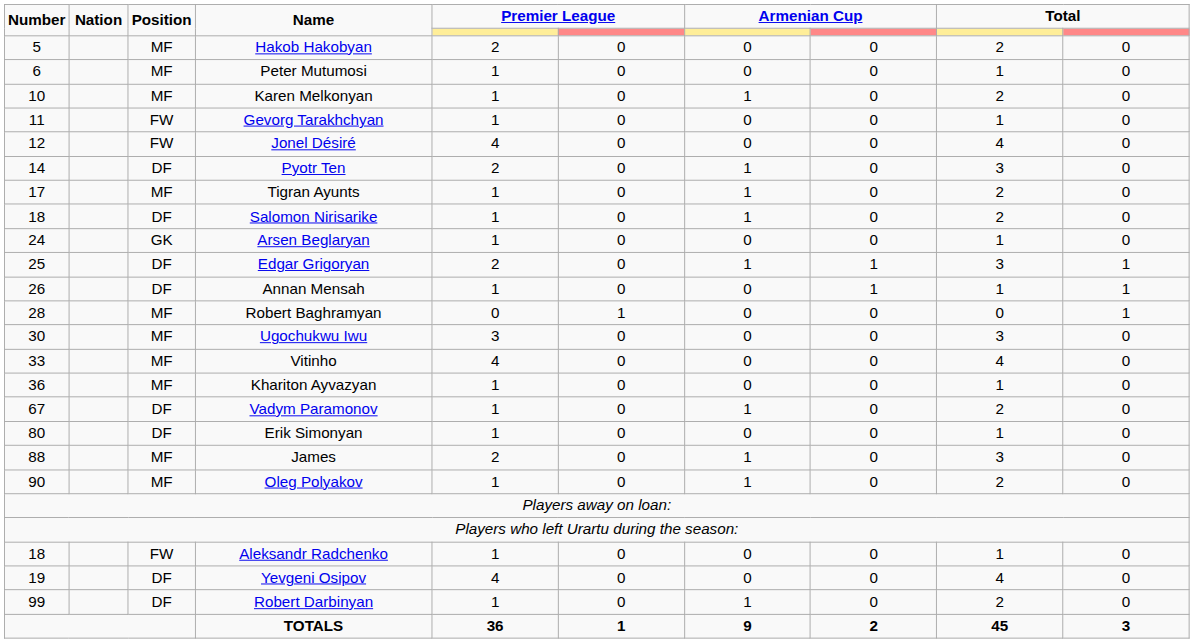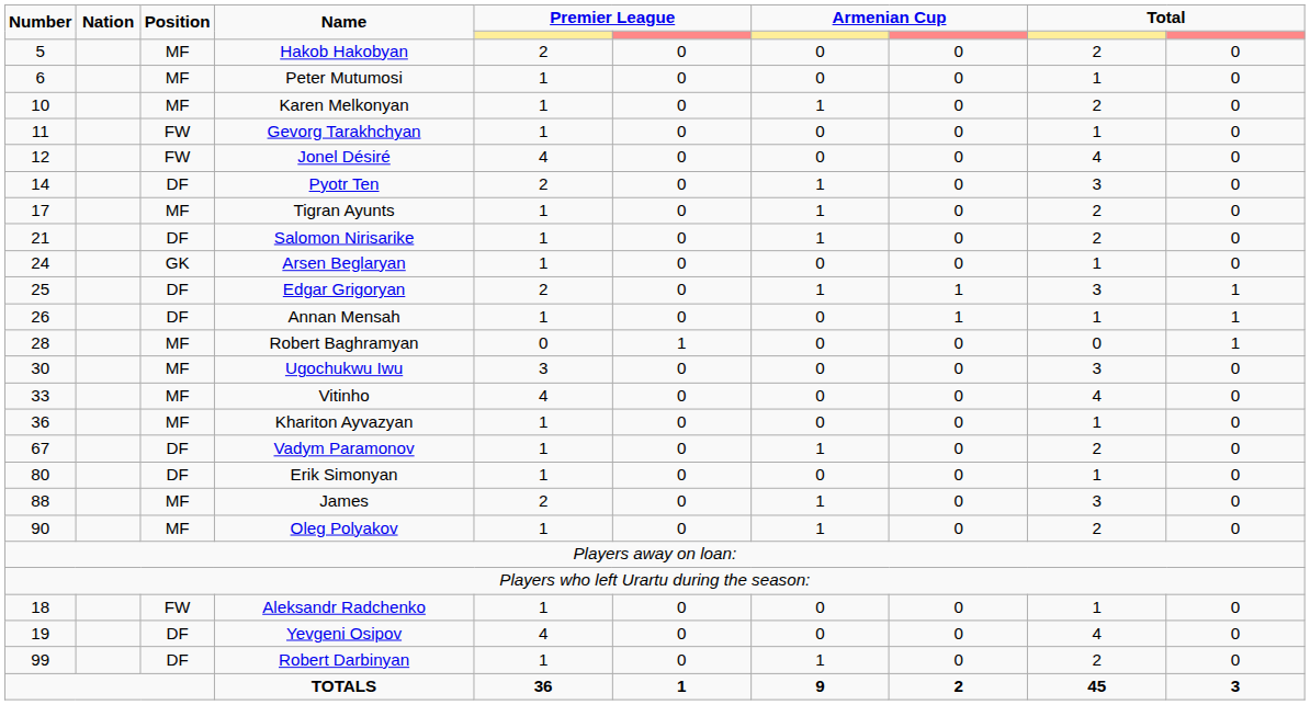 <table class="wikitable" style="text-align:center;">
 <tr>
 <td rowspan="2"  style="width:5%; text-align:center;"><strong>Number</strong></td>
 <td rowspan="2"  style="width:5%; text-align:center;"><strong>Nation</strong></td>
 <td rowspan="2"  style="width:5%; text-align:center;"><strong>Position</strong></td>
 <td rowspan="2"  style="width:20%; text-align:center;"><strong>Name</strong></td>
 <td colspan="2" style="text-align:center;"><strong><a href='#'>Premier League</a></strong></td>
 <td colspan="2" style="text-align:center;"><strong><a href='#'>Armenian Cup</a></strong></td>
 <td colspan="2" style="text-align:center;"><strong>Total</strong></td>
 </tr>
 <tr>
 <th style="width:60px; background:#fe9;"></th>
 <th style="width:60px; background:#ff8888;"></th>
 <th style="width:60px; background:#fe9;"></th>
 <th style="width:60px; background:#ff8888;"></th>
 <th style="width:60px; background:#fe9;"></th>
 <th style="width:60px; background:#ff8888;"></th>
 </tr>
 <tr>
 <td>5</td>
 <td></td>
 <td>MF</td>
 <td><a href='#'>Hakob Hakobyan</a></td>
 <td>2</td>
 <td>0</td>
 <td>0</td>
 <td>0</td>
 <td>2</td>
 <td>0</td>
 </tr>
 <tr>
 <td>6</td>
 <td></td>
 <td>MF</td>
 <td>Peter Mutumosi</td>
 <td>1</td>
 <td>0</td>
 <td>0</td>
 <td>0</td>
 <td>1</td>
 <td>0</td>
 </tr>
 <tr>
 <td>10</td>
 <td></td>
 <td>MF</td>
 <td>Karen Melkonyan</td>
 <td>1</td>
 <td>0</td>
 <td>1</td>
 <td>0</td>
 <td>2</td>
 <td>0</td>
 </tr>
 <tr>
 <td>11</td>
 <td></td>
 <td>FW</td>
 <td><a href='#'>Gevorg Tarakhchyan</a></td>
 <td>1</td>
 <td>0</td>
 <td>0</td>
 <td>0</td>
 <td>1</td>
 <td>0</td>
 </tr>
 <tr>
 <td>12</td>
 <td></td>
 <td>FW</td>
 <td><a href='#'>Jonel Désiré</a></td>
 <td>4</td>
 <td>0</td>
 <td>0</td>
 <td>0</td>
 <td>4</td>
 <td>0</td>
 </tr>
 <tr>
 <td>14</td>
 <td></td>
 <td>DF</td>
 <td><a href='#'>Pyotr Ten</a></td>
 <td>2</td>
 <td>0</td>
 <td>1</td>
 <td>0</td>
 <td>3</td>
 <td>0</td>
 </tr>
 <tr>
 <td>17</td>
 <td></td>
 <td>MF</td>
 <td>Tigran Ayunts</td>
 <td>1</td>
 <td>0</td>
 <td>1</td>
 <td>0</td>
 <td>2</td>
 <td>0</td>
 </tr>
 <tr>
-<td>18</td>
+<td>21</td>
 <td></td>
 <td>DF</td>
 <td><a href='#'>Salomon Nirisarike</a></td>
 <td>1</td>
 <td>0</td>
 <td>1</td>
 <td>0</td>
 <td>2</td>
 <td>0</td>
 </tr>
 <tr>
 <td>24</td>
 <td></td>
 <td>GK</td>
 <td><a href='#'>Arsen Beglaryan</a></td>
 <td>1</td>
 <td>0</td>
 <td>0</td>
 <td>0</td>
 <td>1</td>
 <td>0</td>
 </tr>
 <tr>
 <td>25</td>
 <td></td>
 <td>DF</td>
 <td><a href='#'>Edgar Grigoryan</a></td>
 <td>2</td>
 <td>0</td>
 <td>1</td>
 <td>1</td>
 <td>3</td>
 <td>1</td>
 </tr>
 <tr>
 <td>26</td>
 <td></td>
 <td>DF</td>
 <td>Annan Mensah</td>
 <td>1</td>
 <td>0</td>
 <td>0</td>
 <td>1</td>
 <td>1</td>
 <td>1</td>
 </tr>
 <tr>
 <td>28</td>
 <td></td>
 <td>MF</td>
 <td>Robert Baghramyan</td>
 <td>0</td>
 <td>1</td>
 <td>0</td>
 <td>0</td>
 <td>0</td>
 <td>1</td>
 </tr>
 <tr>
 <td>30</td>
 <td></td>
 <td>MF</td>
 <td><a href='#'>Ugochukwu Iwu</a></td>
 <td>3</td>
 <td>0</td>
 <td>0</td>
 <td>0</td>
 <td>3</td>
 <td>0</td>
 </tr>
 <tr>
 <td>33</td>
 <td></td>
 <td>MF</td>
 <td>Vitinho</td>
 <td>4</td>
 <td>0</td>
 <td>0</td>
 <td>0</td>
 <td>4</td>
 <td>0</td>
 </tr>
 <tr>
 <td>36</td>
 <td></td>
 <td>MF</td>
 <td>Khariton Ayvazyan</td>
 <td>1</td>
 <td>0</td>
 <td>0</td>
 <td>0</td>
 <td>1</td>
 <td>0</td>
 </tr>
 <tr>
 <td>67</td>
 <td></td>
 <td>DF</td>
 <td><a href='#'>Vadym Paramonov</a></td>
 <td>1</td>
 <td>0</td>
 <td>1</td>
 <td>0</td>
 <td>2</td>
 <td>0</td>
 </tr>
 <tr>
 <td>80</td>
 <td></td>
 <td>DF</td>
 <td>Erik Simonyan</td>
 <td>1</td>
 <td>0</td>
 <td>0</td>
 <td>0</td>
 <td>1</td>
 <td>0</td>
 </tr>
 <tr>
 <td>88</td>
 <td></td>
 <td>MF</td>
 <td>James</td>
 <td>2</td>
 <td>0</td>
 <td>1</td>
 <td>0</td>
 <td>3</td>
 <td>0</td>
 </tr>
 <tr>
 <td>90</td>
 <td></td>
 <td>MF</td>
 <td><a href='#'>Oleg Polyakov</a></td>
 <td>1</td>
 <td>0</td>
 <td>1</td>
 <td>0</td>
 <td>2</td>
 <td>0</td>
 </tr>
 <tr>
 <td colspan="14"><em>Players away on loan:</em></td>
 </tr>
 <tr>
 <td colspan="14"><em>Players who left Urartu during the season:</em></td>
 </tr>
 <tr>
 <td>18</td>
 <td></td>
 <td>FW</td>
 <td><a href='#'>Aleksandr Radchenko</a></td>
 <td>1</td>
 <td>0</td>
 <td>0</td>
 <td>0</td>
 <td>1</td>
 <td>0</td>
 </tr>
 <tr>
 <td>19</td>
 <td></td>
 <td>DF</td>
 <td><a href='#'>Yevgeni Osipov</a></td>
 <td>4</td>
 <td>0</td>
 <td>0</td>
 <td>0</td>
 <td>4</td>
 <td>0</td>
 </tr>
 <tr>
 <td>99</td>
 <td></td>
 <td>DF</td>
 <td><a href='#'>Robert Darbinyan</a></td>
 <td>1</td>
 <td>0</td>
 <td>1</td>
 <td>0</td>
 <td>2</td>
 <td>0</td>
 </tr>
 <tr>
 <td colspan="3"></td>
 <td><strong>TOTALS</strong></td>
 <td><strong>36</strong></td>
 <td><strong>1</strong></td>
 <td><strong>9</strong></td>
 <td><strong>2</strong></td>
 <td><strong>45</strong></td>
 <td><strong>3</strong></td>
 </tr>
 </table>
